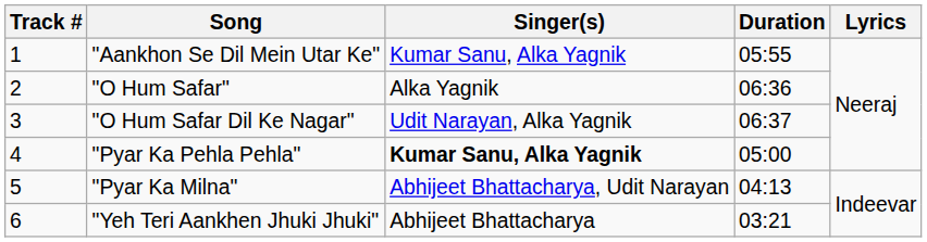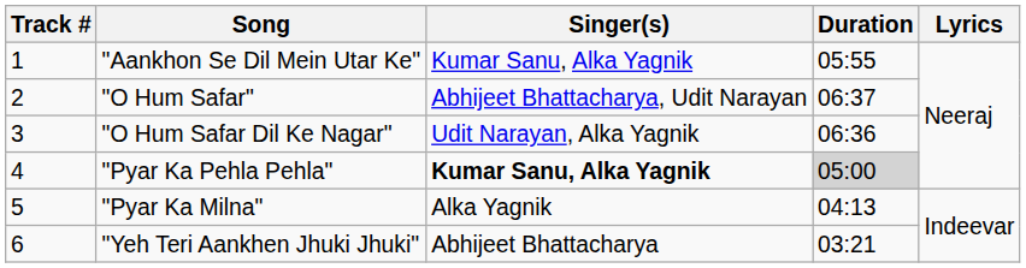 <table class="wikitable" style="font-size:95%;">
 <tr>
 <th>Track #</th>
 <th>Song</th>
 <th>Singer(s)</th>
 <th>Duration</th>
 <th>Lyrics</th>
 </tr>
 <tr>
 <td>1</td>
 <td>"Aankhon Se Dil Mein Utar Ke"</td>
 <td><a href='#'>Kumar Sanu</a>, <a href='#'>Alka Yagnik</a></td>
 <td>05:55</td>
 <td rowspan=4>Neeraj</td>
 </tr>
 <tr>
 <td>2</td>
 <td>"O Hum Safar"</td>
-<td>Alka Yagnik</td>
-<td>06:36</td>
+<td><a href='#'>Abhijeet Bhattacharya</a>, Udit Narayan</td>
+<td>06:37</td>
 </tr>
 <tr>
 <td>3</td>
 <td>"O Hum Safar Dil Ke Nagar"</td>
 <td><a href='#'>Udit Narayan</a>, Alka Yagnik</td>
-<td>06:37</td>
+<td>06:36</td>
 </tr>
 <tr>
 <td>4</td>
 <td>"Pyar Ka Pehla Pehla"</td>
 <td><strong>Kumar Sanu, Alka Yagnik</strong></td>
-<td>05:00</td>
+<td style="background: lightgrey;">05:00</td>
 </tr>
 <tr>
 <td>5</td>
 <td>"Pyar Ka Milna"</td>
-<td><a href='#'>Abhijeet Bhattacharya</a>, Udit Narayan</td>
+<td>Alka Yagnik</td>
 <td>04:13</td>
 <td rowspan=2>Indeevar</td>
 </tr>
 <tr>
 <td>6</td>
 <td>"Yeh Teri Aankhen Jhuki Jhuki"</td>
 <td>Abhijeet Bhattacharya</td>
 <td>03:21</td>
 </tr>
 </table>
